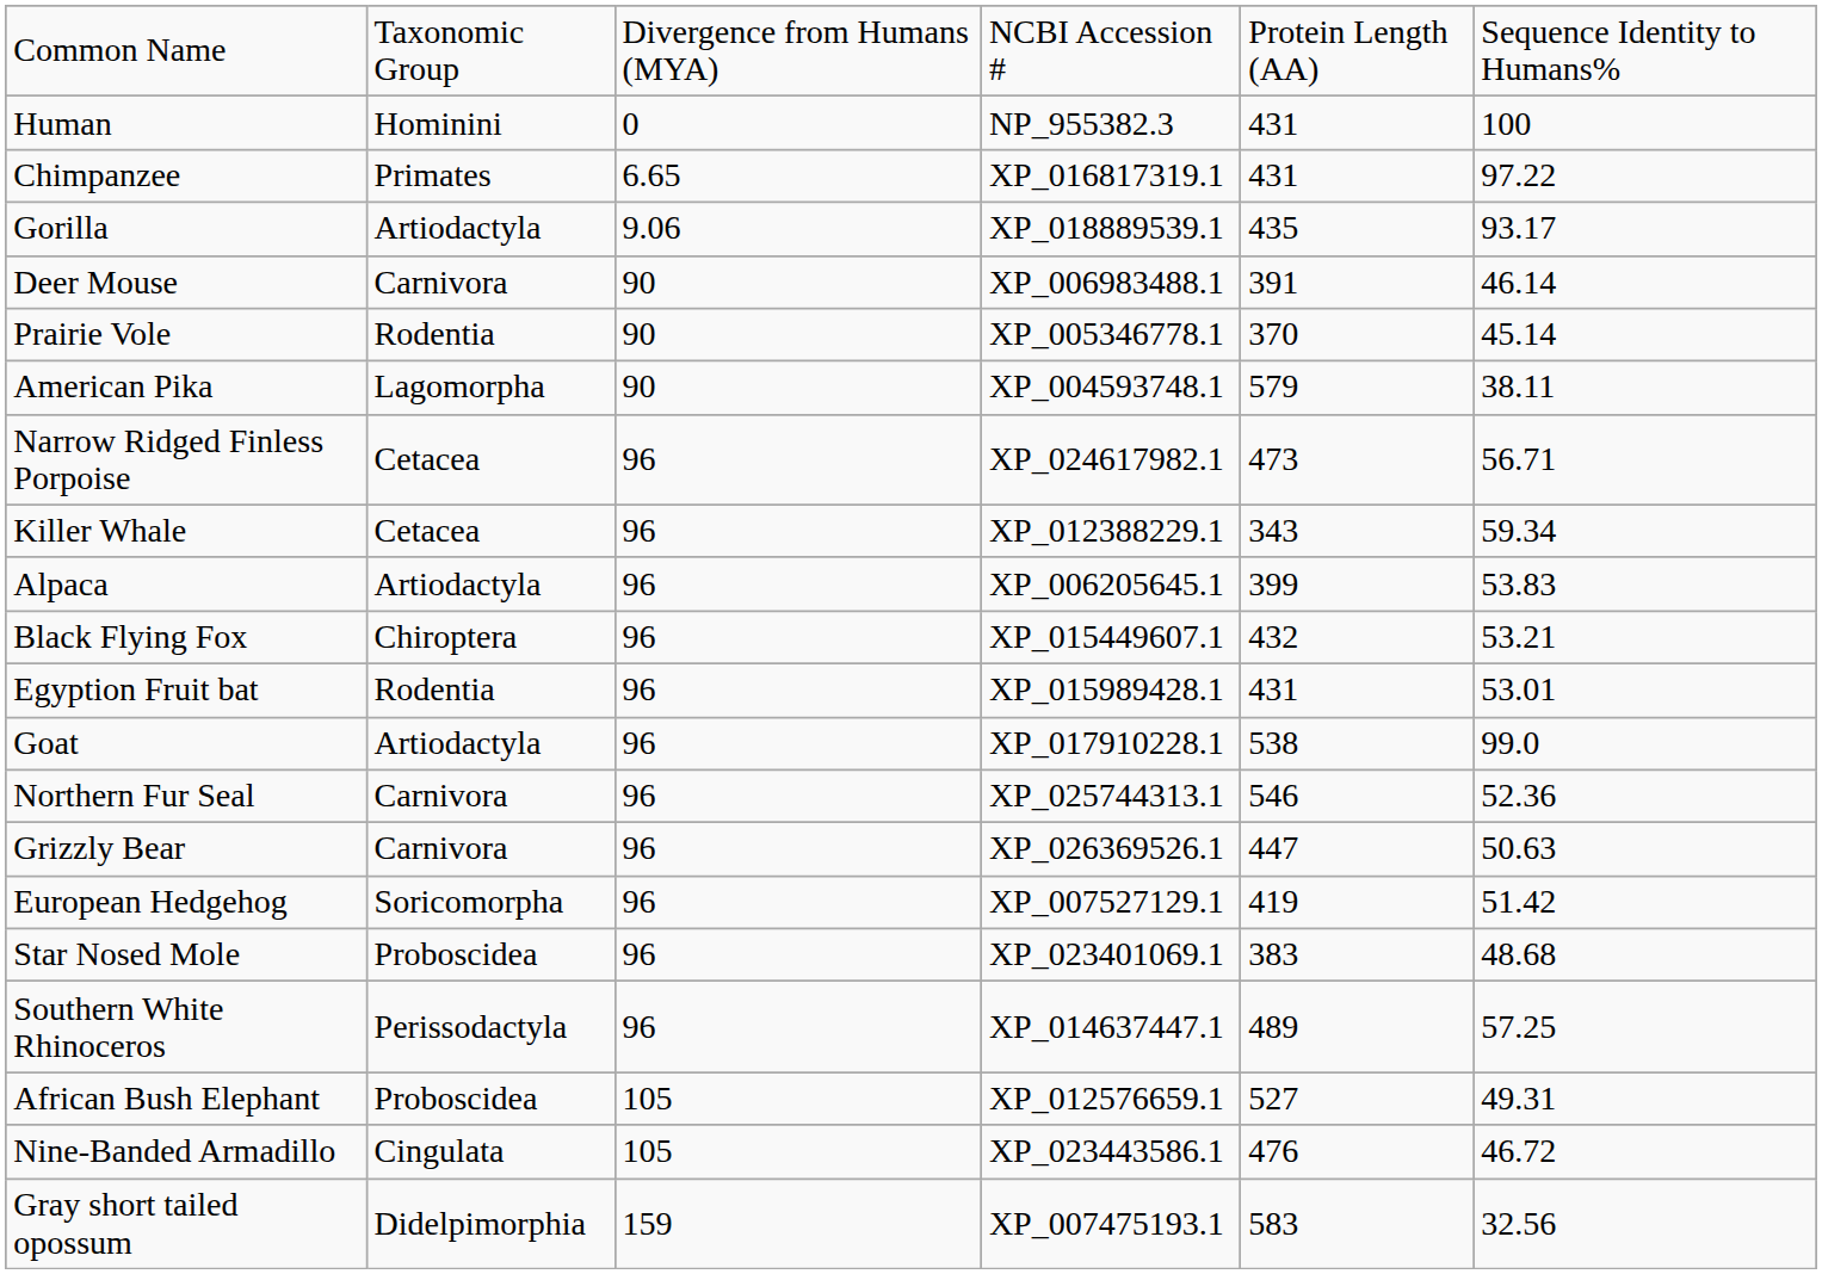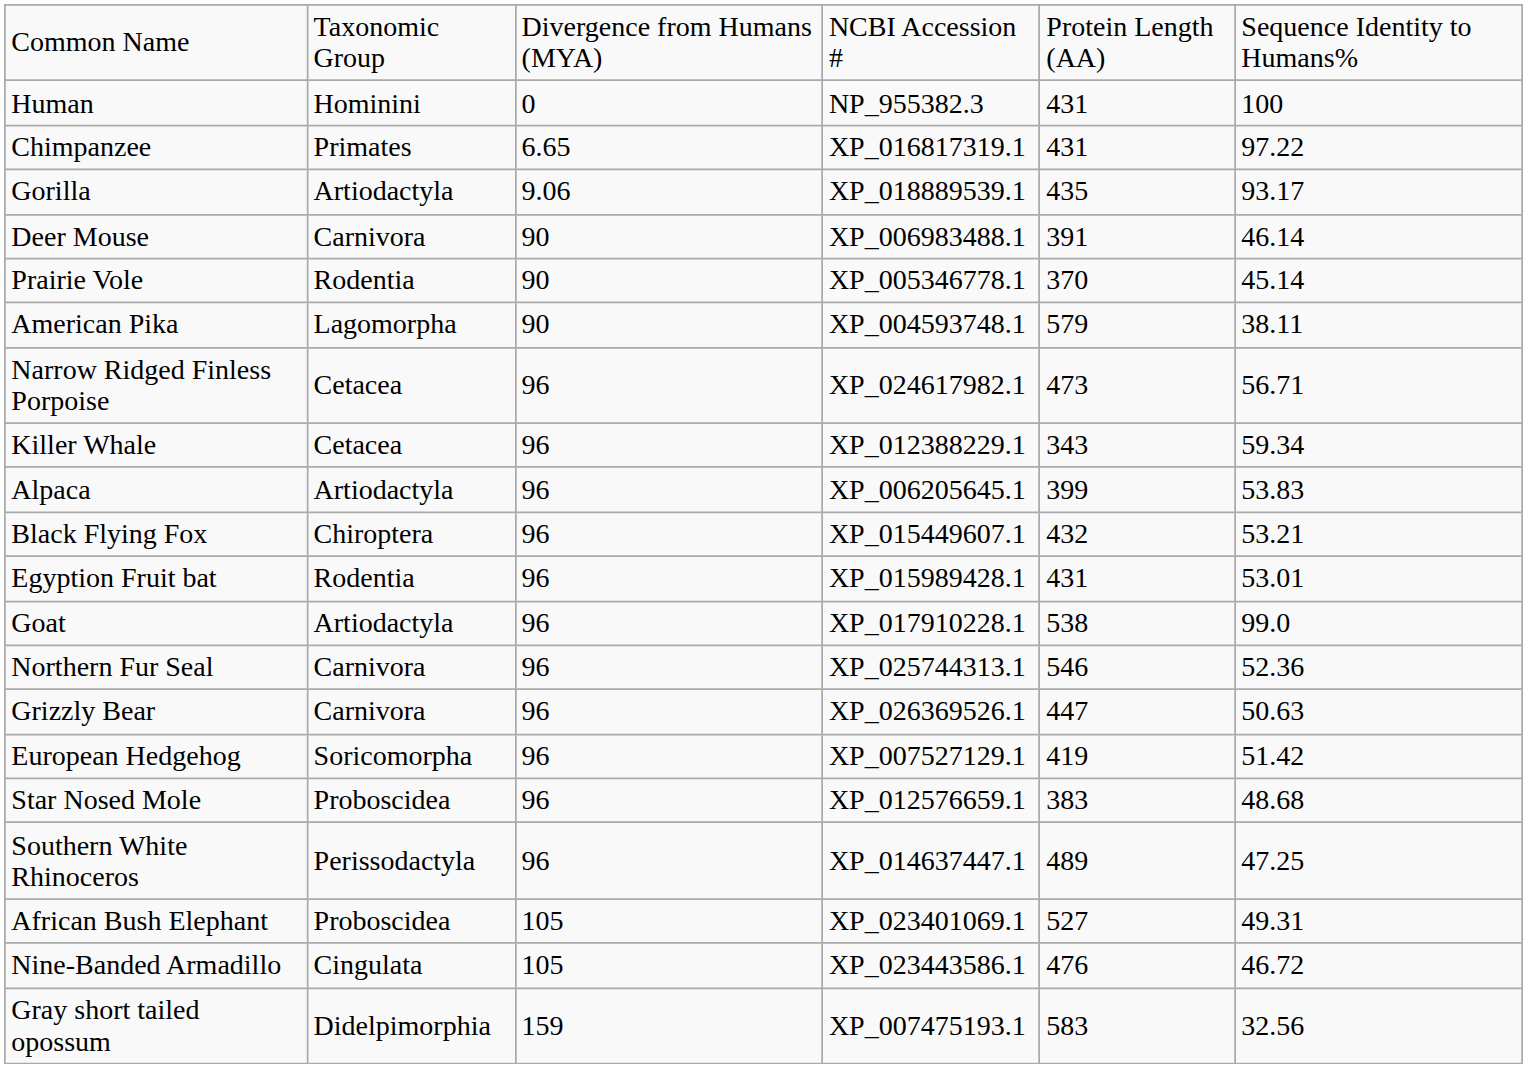 <table class="wikitable">
 <tr>
 <td>Common Name</td>
 <td>Taxonomic Group</td>
 <td>Divergence from Humans (MYA)</td>
 <td>NCBI Accession #</td>
 <td>Protein Length (AA)</td>
 <td>Sequence Identity to Humans%</td>
 </tr>
 <tr>
 <td>Human</td>
 <td>Hominini</td>
 <td>0</td>
 <td>NP_955382.3</td>
 <td>431</td>
 <td>100</td>
 </tr>
 <tr>
 <td>Chimpanzee</td>
 <td>Primates</td>
 <td>6.65</td>
 <td>XP_016817319.1</td>
 <td>431</td>
 <td>97.22</td>
 </tr>
 <tr>
 <td>Gorilla</td>
 <td>Artiodactyla</td>
 <td>9.06</td>
 <td>XP_018889539.1</td>
 <td>435</td>
 <td>93.17</td>
 </tr>
 <tr>
 <td>Deer Mouse</td>
 <td>Carnivora</td>
 <td>90</td>
 <td>XP_006983488.1</td>
 <td>391</td>
 <td>46.14</td>
 </tr>
 <tr>
 <td>Prairie Vole</td>
 <td>Rodentia</td>
 <td>90</td>
 <td>XP_005346778.1</td>
 <td>370</td>
 <td>45.14</td>
 </tr>
 <tr>
 <td>American Pika</td>
 <td>Lagomorpha</td>
 <td>90</td>
 <td>XP_004593748.1</td>
 <td>579</td>
 <td>38.11</td>
 </tr>
 <tr>
 <td>Narrow Ridged Finless Porpoise</td>
 <td>Cetacea</td>
 <td>96</td>
 <td>XP_024617982.1</td>
 <td>473</td>
 <td>56.71</td>
 </tr>
 <tr>
 <td>Killer Whale</td>
 <td>Cetacea</td>
 <td>96</td>
 <td>XP_012388229.1</td>
 <td>343</td>
 <td>59.34</td>
 </tr>
 <tr>
 <td>Alpaca</td>
 <td>Artiodactyla</td>
 <td>96</td>
 <td>XP_006205645.1</td>
 <td>399</td>
 <td>53.83</td>
 </tr>
 <tr>
 <td>Black Flying Fox</td>
 <td>Chiroptera</td>
 <td>96</td>
 <td>XP_015449607.1</td>
 <td>432</td>
 <td>53.21</td>
 </tr>
 <tr>
 <td>Egyption Fruit bat</td>
 <td>Rodentia</td>
 <td>96</td>
 <td>XP_015989428.1</td>
 <td>431</td>
 <td>53.01</td>
 </tr>
 <tr>
 <td>Goat</td>
 <td>Artiodactyla</td>
 <td>96</td>
 <td>XP_017910228.1</td>
 <td>538</td>
 <td>99.0</td>
 </tr>
 <tr>
 <td>Northern Fur Seal</td>
 <td>Carnivora</td>
 <td>96</td>
 <td>XP_025744313.1</td>
 <td>546</td>
 <td>52.36</td>
 </tr>
 <tr>
 <td>Grizzly Bear</td>
 <td>Carnivora</td>
 <td>96</td>
 <td>XP_026369526.1</td>
 <td>447</td>
 <td>50.63</td>
 </tr>
 <tr>
 <td>European Hedgehog</td>
 <td>Soricomorpha</td>
 <td>96</td>
 <td>XP_007527129.1</td>
 <td>419</td>
 <td>51.42</td>
 </tr>
 <tr>
 <td>Star Nosed Mole</td>
 <td>Proboscidea</td>
 <td>96</td>
-<td>XP_023401069.1</td>
+<td>XP_012576659.1</td>
 <td>383</td>
 <td>48.68</td>
 </tr>
 <tr>
 <td>Southern White Rhinoceros</td>
 <td>Perissodactyla</td>
 <td>96</td>
 <td>XP_014637447.1</td>
 <td>489</td>
-<td>57.25</td>
+<td>47.25</td>
 </tr>
 <tr>
 <td>African Bush Elephant</td>
 <td>Proboscidea</td>
 <td>105</td>
-<td>XP_012576659.1</td>
+<td>XP_023401069.1</td>
 <td>527</td>
 <td>49.31</td>
 </tr>
 <tr>
 <td>Nine-Banded Armadillo</td>
 <td>Cingulata</td>
 <td>105</td>
 <td>XP_023443586.1</td>
 <td>476</td>
 <td>46.72</td>
 </tr>
 <tr>
 <td>Gray short tailed opossum</td>
 <td>Didelpimorphia</td>
 <td>159</td>
 <td>XP_007475193.1</td>
 <td>583</td>
 <td>32.56</td>
 </tr>
 </table>
